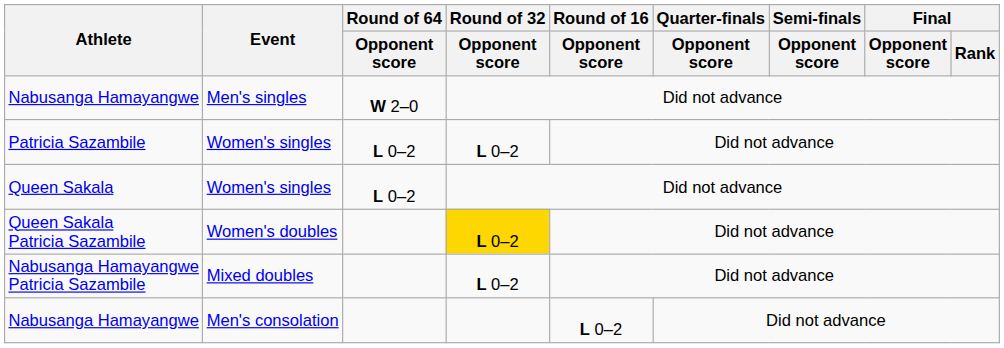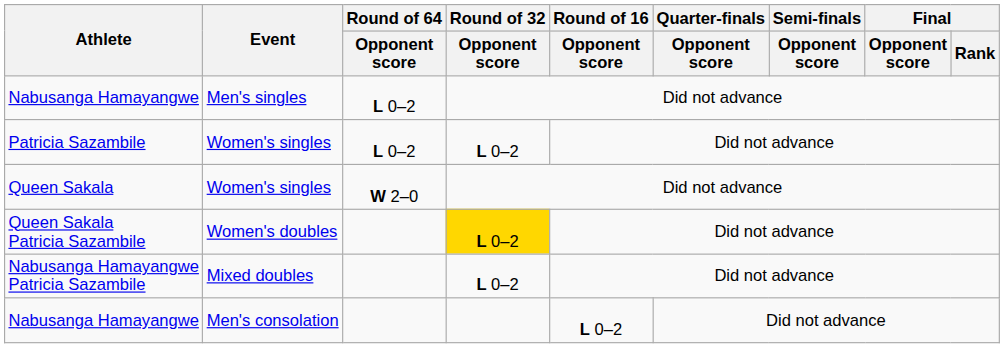 <table class="wikitable" style="font-size:90%; text-align:center">
 <tr>
 <th rowspan="2">Athlete</th>
 <th rowspan="2">Event</th>
 <th>Round of 64</th>
 <th>Round of 32</th>
 <th>Round of 16</th>
 <th>Quarter-finals</th>
 <th>Semi-finals</th>
 <th colspan="2">Final</th>
 </tr>
 <tr>
 <th>Opponent<br>score</th>
 <th>Opponent<br>score</th>
 <th>Opponent<br>score</th>
 <th>Opponent<br>score</th>
 <th>Opponent<br>score</th>
 <th>Opponent<br>score</th>
 <th>Rank</th>
 </tr>
 <tr>
 <td align="left"><a href='#'>Nabusanga Hamayangwe</a></td>
 <td align="left"><a href='#'>Men's singles</a></td>
-<td><br><strong>W</strong> 2–0</td>
+<td><br><strong>L</strong> 0–2</td>
 <td colspan="6">Did not advance</td>
 </tr>
 <tr>
 <td align="left"><a href='#'>Patricia Sazambile</a></td>
 <td align="left"><a href='#'>Women's singles</a></td>
 <td><br><strong>L</strong> 0–2</td>
 <td><br><strong>L</strong> 0–2</td>
 <td colspan="5">Did not advance</td>
 </tr>
 <tr>
 <td align="left"><a href='#'>Queen Sakala</a></td>
 <td align="left"><a href='#'>Women's singles</a></td>
-<td><br><strong>L</strong> 0–2</td>
+<td><br><strong>W</strong> 2–0</td>
 <td colspan="6">Did not advance</td>
 </tr>
 <tr>
 <td align="left"><a href='#'>Queen Sakala</a><br><a href='#'>Patricia Sazambile</a></td>
 <td align="left"><a href='#'>Women's doubles</a></td>
 <td></td>
 <td style="background: gold;"><br> <strong>L</strong> 0–2</td>
 <td colspan="6">Did not advance</td>
 </tr>
 <tr>
 <td align="left"><a href='#'>Nabusanga Hamayangwe</a><br><a href='#'>Patricia Sazambile</a></td>
 <td align="left"><a href='#'>Mixed doubles</a></td>
 <td></td>
 <td><br> <strong>L</strong> 0–2</td>
 <td colspan="6">Did not advance</td>
 </tr>
 <tr>
 <td align="left"><a href='#'>Nabusanga Hamayangwe</a></td>
 <td align="left"><a href='#'>Men's consolation</a></td>
 <td></td>
 <td></td>
 <td><br><strong>L</strong> 0–2</td>
 <td colspan="6">Did not advance</td>
 </tr>
 </table>
